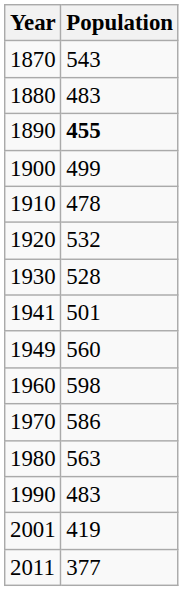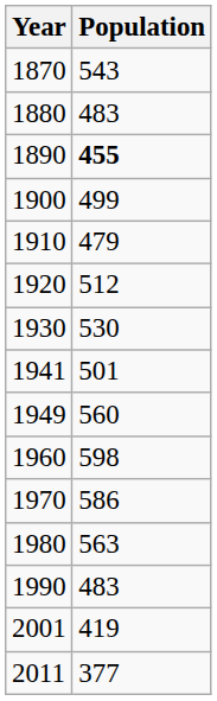 <table class="wikitable">
 <tr>
 <th>Year</th>
 <th>Population</th>
 </tr>
 <tr>
 <td>1870</td>
 <td>543</td>
 </tr>
 <tr>
 <td>1880</td>
 <td>483</td>
 </tr>
 <tr>
 <td>1890</td>
 <td><strong>455</strong></td>
 </tr>
 <tr>
 <td>1900</td>
 <td>499</td>
 </tr>
 <tr>
 <td>1910</td>
-<td>478</td>
+<td>479</td>
 </tr>
 <tr>
 <td>1920</td>
-<td>532</td>
+<td>512</td>
 </tr>
 <tr>
 <td>1930</td>
-<td>528</td>
+<td>530</td>
 </tr>
 <tr>
 <td>1941</td>
 <td>501</td>
 </tr>
 <tr>
 <td>1949</td>
 <td>560</td>
 </tr>
 <tr>
 <td>1960</td>
 <td>598</td>
 </tr>
 <tr>
 <td>1970</td>
 <td>586</td>
 </tr>
 <tr>
 <td>1980</td>
 <td>563</td>
 </tr>
 <tr>
 <td>1990</td>
 <td>483</td>
 </tr>
 <tr>
 <td>2001</td>
 <td>419</td>
 </tr>
 <tr>
 <td>2011</td>
 <td>377</td>
 </tr>
 </table>
